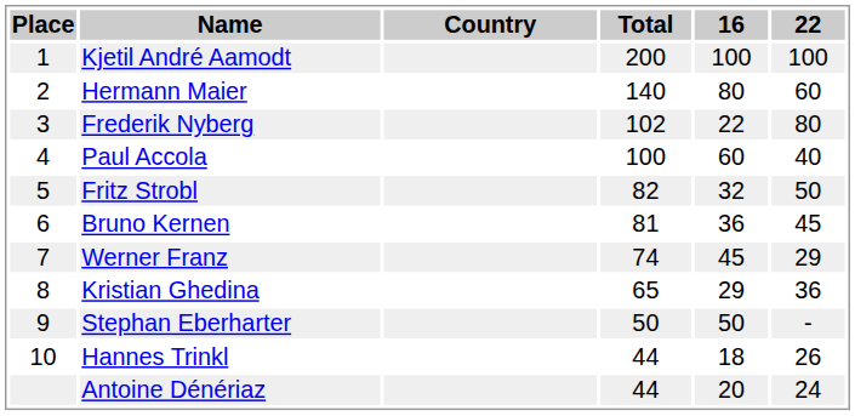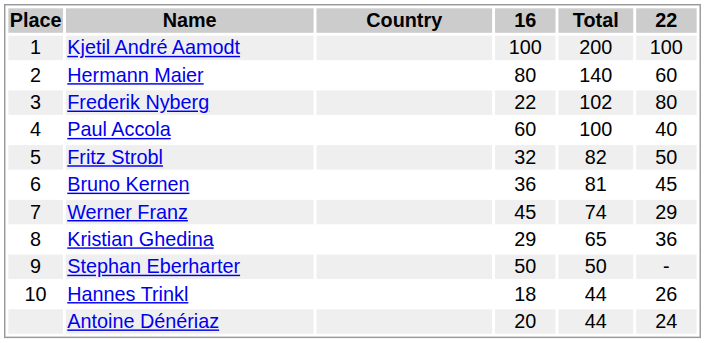 <table border="0" style="border: 1px solid #999; background-color:#FFFFFF; text-align:center; font-size:86%; line-height:15px;">
 <tr align="center" bgcolor="#CCCCCC">
 <th width=35>Place</th>
 <th width=170>Name</th>
 <th width=120>Country</th>
+<th width=40>16</th>
 <th width=50>Total</th>
-<th width=40>16</th>
 <th width=40>22</th>
 </tr>
 <tr bgcolor="#EFEFEF">
 <td>1</td>
 <td align="left"><a href='#'>Kjetil André Aamodt</a></td>
 <td align="left"></td>
+<td>100</td>
 <td>200</td>
-<td>100</td>
 <td>100</td>
 </tr>
 <tr>
 <td>2</td>
 <td align="left"><a href='#'>Hermann Maier</a></td>
 <td align="left"></td>
+<td>80</td>
 <td>140</td>
-<td>80</td>
 <td>60</td>
 </tr>
 <tr bgcolor="#EFEFEF">
 <td>3</td>
 <td align="left"><a href='#'>Frederik Nyberg</a></td>
 <td align="left"></td>
+<td>22</td>
 <td>102</td>
-<td>22</td>
 <td>80</td>
 </tr>
 <tr>
 <td>4</td>
 <td align="left"><a href='#'>Paul Accola</a></td>
 <td align="left"> </td>
+<td>60</td>
 <td>100</td>
-<td>60</td>
 <td>40</td>
 </tr>
 <tr bgcolor="#EFEFEF">
 <td>5</td>
 <td align="left"><a href='#'>Fritz Strobl</a></td>
 <td align="left"></td>
+<td>32</td>
 <td>82</td>
-<td>32</td>
 <td>50</td>
 </tr>
 <tr>
 <td>6</td>
 <td align="left"><a href='#'>Bruno Kernen</a></td>
 <td align="left"> </td>
+<td>36</td>
 <td>81</td>
-<td>36</td>
 <td>45</td>
 </tr>
 <tr bgcolor="#EFEFEF">
 <td>7</td>
 <td align="left"><a href='#'>Werner Franz</a></td>
 <td align="left"></td>
+<td>45</td>
 <td>74</td>
-<td>45</td>
 <td>29</td>
 </tr>
 <tr>
 <td>8</td>
 <td align="left"><a href='#'>Kristian Ghedina</a></td>
 <td align="left"></td>
+<td>29</td>
 <td>65</td>
-<td>29</td>
 <td>36</td>
 </tr>
 <tr bgcolor="#EFEFEF">
 <td>9</td>
 <td align="left"><a href='#'>Stephan Eberharter</a></td>
 <td align="left"></td>
 <td>50</td>
 <td>50</td>
 <td>-</td>
 </tr>
 <tr>
 <td>10</td>
 <td align="left"><a href='#'>Hannes Trinkl</a></td>
 <td align="left"></td>
+<td>18</td>
 <td>44</td>
-<td>18</td>
 <td>26</td>
 </tr>
 <tr bgcolor="#EFEFEF">
 <td></td>
 <td align="left"><a href='#'>Antoine Dénériaz</a></td>
 <td align="left"></td>
+<td>20</td>
 <td>44</td>
-<td>20</td>
 <td>24</td>
 </tr>
 </table>
